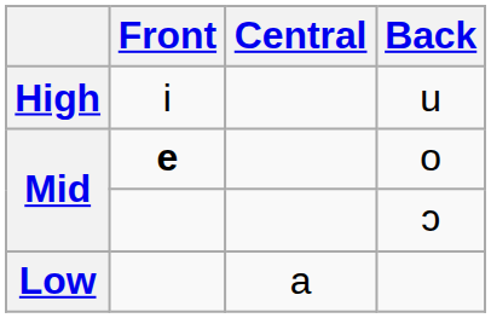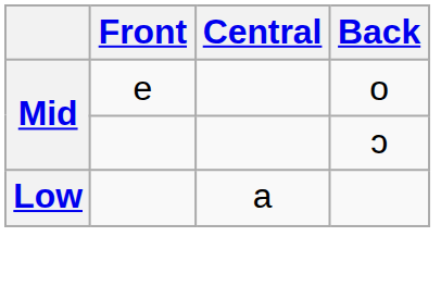 <table class="wikitable" style="text-align:center">
 <tr>
 <th></th>
 <th><a href='#'>Front</a></th>
 <th><a href='#'>Central</a></th>
 <th><a href='#'>Back</a></th>
 </tr>
 <tr>
-<th><a href='#'>High</a></th>
-<td>i</td>
-<td></td>
-<td>u</td>
-</tr>
-<tr>
 <th rowspan="2"><a href='#'>Mid</a></th>
-<td><strong>e</strong></td>
+<td>e</td>
 <td></td>
 <td>o</td>
 </tr>
 <tr>
 <td></td>
 <td></td>
 <td>ɔ</td>
 </tr>
 <tr>
 <th><a href='#'>Low</a></th>
 <td></td>
 <td>a</td>
 <td></td>
 </tr>
 </table>
